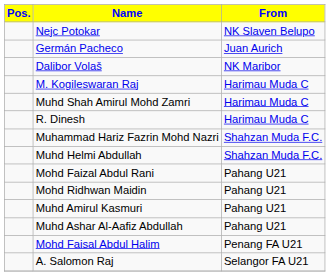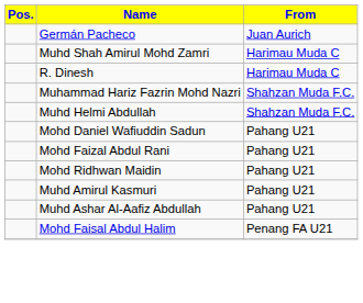 <table class="wikitable sortable">
 <tr>
 <th style="background:Yellow; color:Blue;">Pos.</th>
 <th style="background:Yellow; color:Blue;">Name</th>
 <th style="background:Yellow; color:Blue;">From</th>
 </tr>
 <tr>
 <td></td>
-<td> <a href='#'>Nejc Potokar</a></td>
-<td> <a href='#'>NK Slaven Belupo</a></td>
-</tr>
-<tr>
-<td></td>
 <td> <a href='#'>Germán Pacheco</a></td>
 <td> <a href='#'>Juan Aurich</a></td>
-</tr>
-<tr>
-<td></td>
-<td> <a href='#'>Dalibor Volaš</a></td>
-<td> <a href='#'>NK Maribor</a></td>
-</tr>
-<tr>
-<td></td>
-<td> <a href='#'>M. Kogileswaran Raj</a></td>
-<td> <a href='#'>Harimau Muda C</a></td>
 </tr>
 <tr>
 <td></td>
 <td> Muhd Shah Amirul Mohd Zamri</td>
 <td> <a href='#'>Harimau Muda C</a></td>
 </tr>
 <tr>
 <td></td>
 <td> R. Dinesh</td>
 <td> <a href='#'>Harimau Muda C</a></td>
 </tr>
 <tr>
 <td></td>
 <td> Muhammad Hariz Fazrin Mohd Nazri</td>
 <td> <a href='#'>Shahzan Muda F.C.</a></td>
 </tr>
 <tr>
 <td></td>
 <td> Muhd Helmi Abdullah</td>
 <td> <a href='#'>Shahzan Muda F.C.</a></td>
+</tr>
+<tr>
+<td></td>
+<td> Mohd Daniel Wafiuddin Sadun</td>
+<td> Pahang U21</td>
 </tr>
 <tr>
 <td></td>
 <td> Mohd Faizal Abdul Rani</td>
 <td> Pahang U21</td>
 </tr>
 <tr>
 <td></td>
 <td> Mohd Ridhwan Maidin</td>
 <td> Pahang U21</td>
 </tr>
 <tr>
 <td></td>
 <td> Muhd Amirul Kasmuri</td>
 <td> Pahang U21</td>
 </tr>
 <tr>
 <td></td>
 <td> Muhd Ashar Al-Aafiz Abdullah</td>
 <td> Pahang U21</td>
 </tr>
 <tr>
 <td></td>
 <td> <a href='#'>Mohd Faisal Abdul Halim</a></td>
 <td> Penang FA U21</td>
 </tr>
 <tr>
-<td></td>
-<td> A. Salomon Raj</td>
-<td> Selangor FA U21</td>
-</tr>
-<tr>
 </tr>
 </table>
